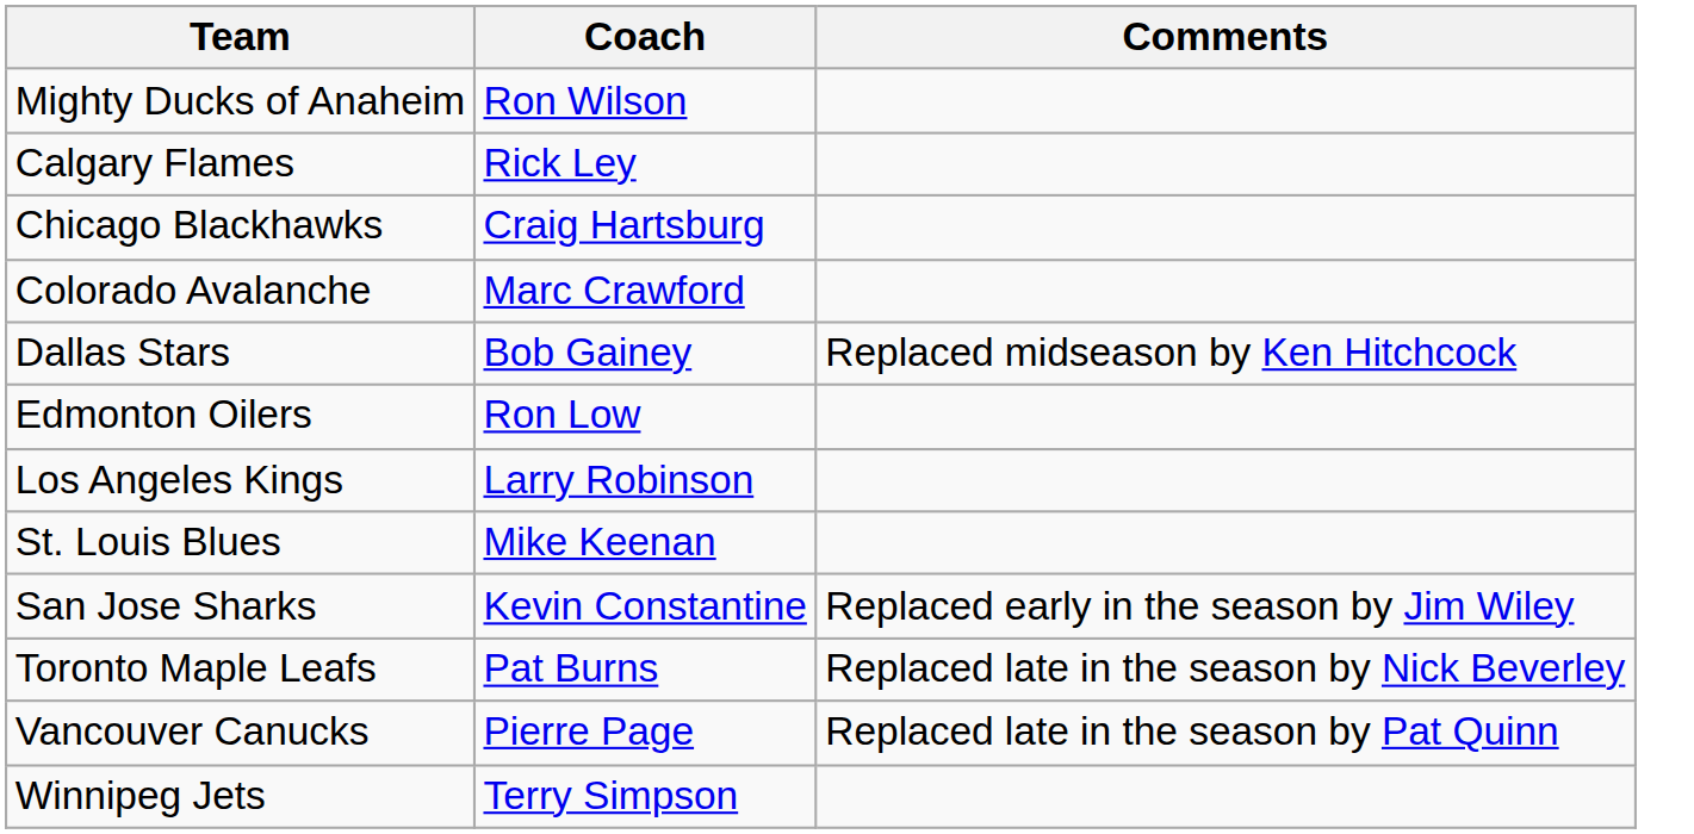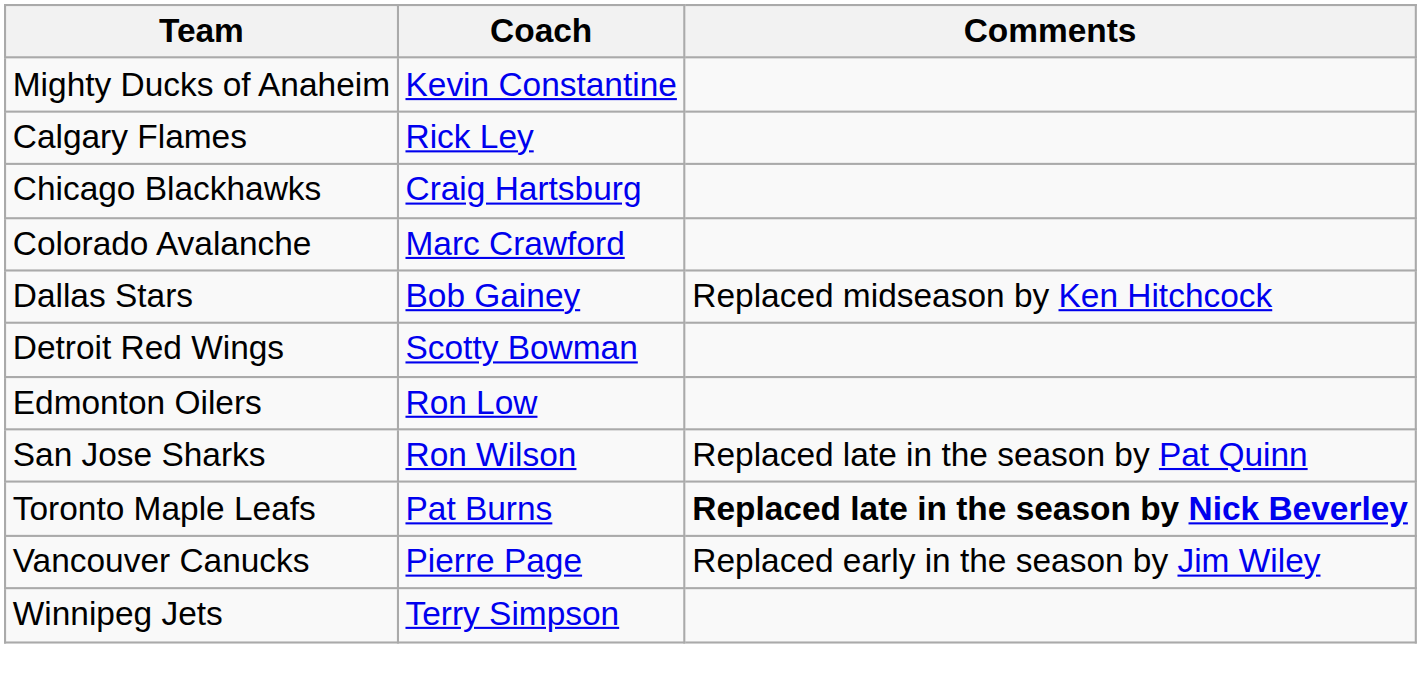 <table class="wikitable">
 <tr>
 <th bgcolor="#DDDDFF">Team</th>
 <th bgcolor="#DDDDFF">Coach</th>
 <th bgcolor="#DDDDFF">Comments</th>
 </tr>
 <tr>
 <td>Mighty Ducks of Anaheim</td>
-<td><a href='#'>Ron Wilson</a></td>
+<td><a href='#'>Kevin Constantine</a></td>
 <td></td>
 </tr>
 <tr>
 <td>Calgary Flames</td>
 <td><a href='#'>Rick Ley</a></td>
 <td></td>
 </tr>
 <tr>
 <td>Chicago Blackhawks</td>
 <td><a href='#'>Craig Hartsburg</a></td>
 <td></td>
 </tr>
 <tr>
 <td>Colorado Avalanche</td>
 <td><a href='#'>Marc Crawford</a></td>
 <td></td>
 </tr>
 <tr>
 <td>Dallas Stars</td>
 <td><a href='#'>Bob Gainey</a></td>
 <td>Replaced midseason by <a href='#'>Ken Hitchcock</a></td>
 </tr>
 <tr>
+<td>Detroit Red Wings</td>
+<td><a href='#'>Scotty Bowman</a></td>
+<td></td>
+</tr>
+<tr>
 <td>Edmonton Oilers</td>
 <td><a href='#'>Ron Low</a></td>
 <td></td>
 </tr>
 <tr>
-<td>Los Angeles Kings</td>
-<td><a href='#'>Larry Robinson</a></td>
-<td></td>
-</tr>
-<tr>
-<td>St. Louis Blues</td>
-<td><a href='#'>Mike Keenan</a></td>
-<td></td>
-</tr>
-<tr>
 <td>San Jose Sharks</td>
-<td><a href='#'>Kevin Constantine</a></td>
-<td>Replaced early in the season by <a href='#'>Jim Wiley</a></td>
+<td><a href='#'>Ron Wilson</a></td>
+<td>Replaced late in the season by <a href='#'>Pat Quinn</a></td>
 </tr>
 <tr>
 <td>Toronto Maple Leafs</td>
 <td><a href='#'>Pat Burns</a></td>
-<td>Replaced late in the season by <a href='#'>Nick Beverley</a></td>
+<td><strong>Replaced late in the season by <a href='#'>Nick Beverley</a></strong></td>
 </tr>
 <tr>
 <td>Vancouver Canucks</td>
 <td><a href='#'>Pierre Page</a></td>
-<td>Replaced late in the season by <a href='#'>Pat Quinn</a></td>
+<td>Replaced early in the season by <a href='#'>Jim Wiley</a></td>
 </tr>
 <tr>
 <td>Winnipeg Jets</td>
 <td><a href='#'>Terry Simpson</a></td>
 <td></td>
 </tr>
 </table>
